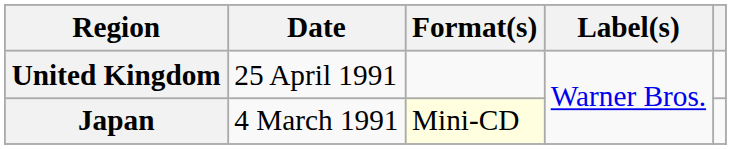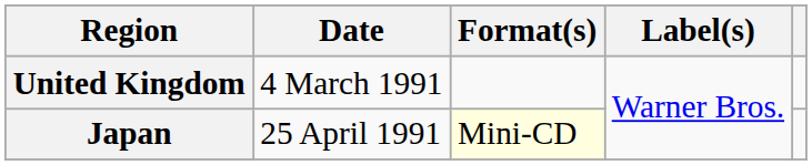 <table class="wikitable plainrowheaders">
 <tr>
 <th scope="col">Region</th>
 <th scope="col">Date</th>
 <th scope="col">Format(s)</th>
 <th scope="col">Label(s)</th>
 <th scope="col"></th>
 </tr>
 <tr>
 <th scope="row">United Kingdom</th>
-<td>25 April 1991</td>
+<td>4 March 1991</td>
 <td></td>
 <td rowspan="2"><a href='#'>Warner Bros.</a></td>
 <td></td>
 </tr>
 <tr>
 <th scope="row">Japan</th>
-<td>4 March 1991</td>
+<td>25 April 1991</td>
 <td style="background: lightyellow;">Mini-CD</td>
 <td></td>
 </tr>
 </table>
